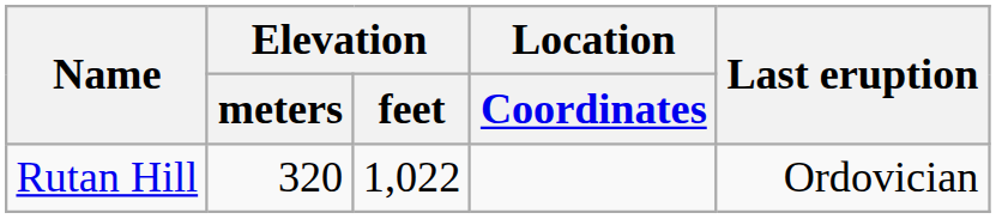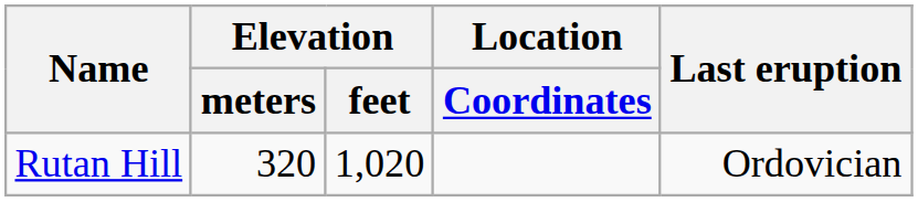 <table class="wikitable">
 <tr>
 <th rowspan="2">Name</th>
 <th colspan ="2">Elevation</th>
 <th>Location</th>
 <th rowspan="2">Last eruption</th>
 </tr>
 <tr>
 <th>meters</th>
 <th>feet</th>
 <th><a href='#'>Coordinates</a></th>
 </tr>
 <tr style="text-align:right;">
 <td style="text-align:left;"><a href='#'>Rutan Hill</a></td>
 <td>320</td>
-<td>1,022</td>
+<td>1,020</td>
 <td></td>
 <td>Ordovician</td>
 </tr>
 </table>
